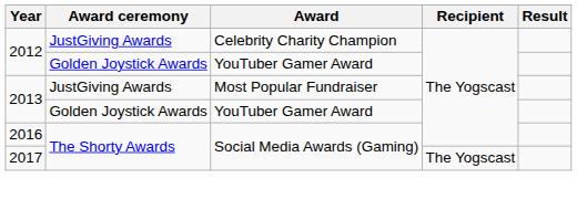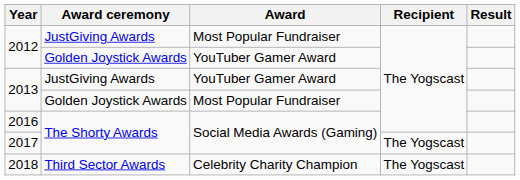 <table class="wikitable" style="margin-left: auto; margin-right: auto; border: none;">
 <tr>
 <th>Year</th>
 <th>Award ceremony</th>
 <th>Award</th>
 <th>Recipient</th>
 <th>Result</th>
 </tr>
 <tr>
 <td rowspan="2">2012</td>
 <td><a href='#'>JustGiving Awards</a></td>
-<td>Celebrity Charity Champion</td>
+<td>Most Popular Fundraiser</td>
 <td rowspan="5">The Yogscast</td>
 <td></td>
 </tr>
 <tr>
 <td><a href='#'>Golden Joystick Awards</a></td>
 <td>YouTuber Gamer Award</td>
 <td></td>
 </tr>
 <tr>
 <td rowspan="2">2013</td>
 <td>JustGiving Awards</td>
-<td>Most Popular Fundraiser</td>
+<td>YouTuber Gamer Award</td>
 <td></td>
 </tr>
 <tr>
 <td>Golden Joystick Awards</td>
-<td>YouTuber Gamer Award</td>
+<td>Most Popular Fundraiser</td>
 <td></td>
 </tr>
 <tr>
 <td>2016</td>
 <td rowspan="2"><a href='#'>The Shorty Awards</a></td>
 <td rowspan="2">Social Media Awards (Gaming)</td>
 <td></td>
 </tr>
 <tr>
 <td>2017</td>
 <td>The Yogscast</td>
 <td></td>
 </tr>
+<tr>
+<td>2018</td>
+<td><a href='#'>Third Sector Awards</a></td>
+<td>Celebrity Charity Champion</td>
+<td>The Yogscast</td>
+<td></td>
+</tr>
 </table>
